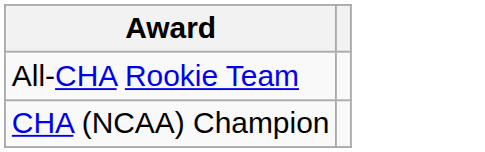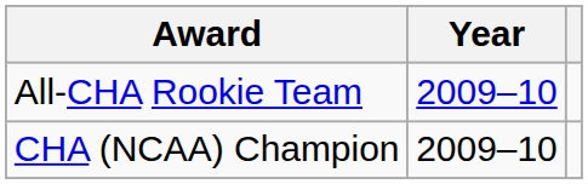 <table class="wikitable">
 <tr>
 <th>Award</th>
+<th>Year</th>
 <th></th>
 </tr>
 <tr>
 <td>All-<a href='#'>CHA</a> <a href='#'>Rookie Team</a></td>
+<td><a href='#'>2009–10</a></td>
 <td></td>
 </tr>
 <tr>
 <td><a href='#'>CHA</a> (NCAA) Champion</td>
+<td>2009–10</td>
 <td></td>
 </tr>
 </table>
